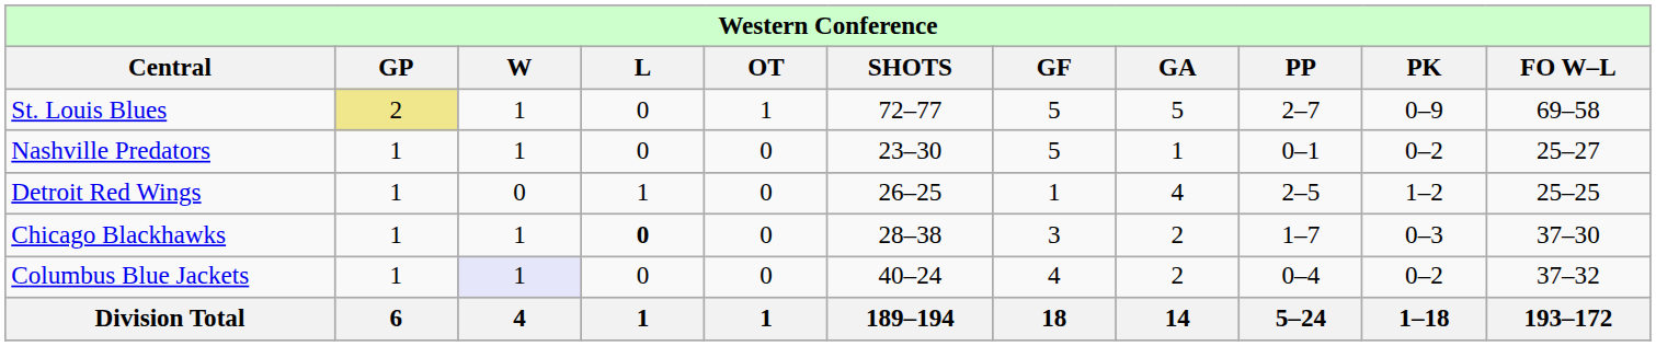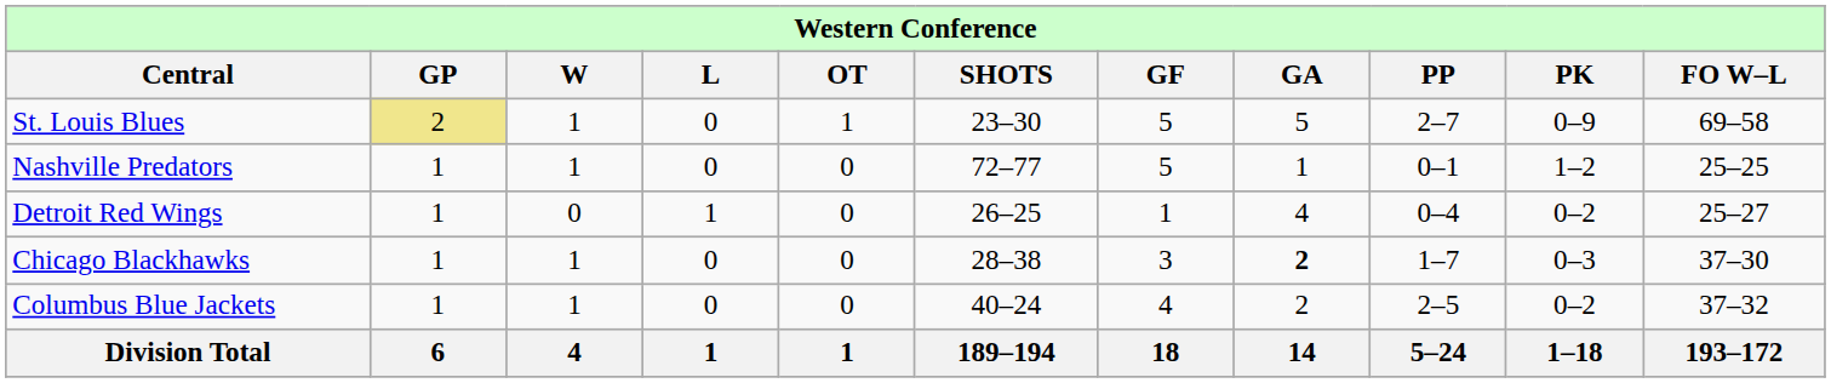 <table class="wikitable" style="text-align:center; width:65em; font-size:85%;">
 <tr style="background:#cfc; font-weight:bold;">
 <td colspan=11>Western Conference</td>
 </tr>
 <tr>
 <th width="20%">Central</th>
 <th width="7.5%">GP</th>
 <th width="7.5%">W</th>
 <th width="7.5%">L</th>
 <th width="7.5%">OT</th>
 <th width="10%">SHOTS</th>
 <th width="7.5%">GF</th>
 <th width="7.5%">GA</th>
 <th width="7.5%">PP</th>
 <th width="7.5%">PK</th>
 <th width="10%">FO W–L</th>
 </tr>
 <tr>
 <td align=left><a href='#'>St. Louis Blues</a></td>
 <td style="background: khaki;">2</td>
 <td>1</td>
 <td>0</td>
 <td>1</td>
-<td>72–77</td>
+<td>23–30</td>
 <td>5</td>
 <td>5</td>
 <td>2–7</td>
 <td>0–9</td>
 <td>69–58</td>
 </tr>
 <tr>
 <td align=left><a href='#'>Nashville Predators</a></td>
 <td>1</td>
 <td>1</td>
 <td>0</td>
 <td>0</td>
-<td>23–30</td>
+<td>72–77</td>
 <td>5</td>
 <td>1</td>
 <td>0–1</td>
-<td>0–2</td>
-<td>25–27</td>
+<td>1–2</td>
+<td>25–25</td>
 </tr>
 <tr>
 <td align=left><a href='#'>Detroit Red Wings</a></td>
 <td>1</td>
 <td>0</td>
 <td>1</td>
 <td>0</td>
 <td>26–25</td>
 <td>1</td>
 <td>4</td>
-<td>2–5</td>
-<td>1–2</td>
-<td>25–25</td>
+<td>0–4</td>
+<td>0–2</td>
+<td>25–27</td>
 </tr>
 <tr>
 <td align=left><a href='#'>Chicago Blackhawks</a></td>
 <td>1</td>
 <td>1</td>
-<td><strong>0</strong></td>
+<td>0</td>
 <td>0</td>
 <td>28–38</td>
 <td>3</td>
-<td>2</td>
+<td><strong>2</strong></td>
 <td>1–7</td>
 <td>0–3</td>
 <td>37–30</td>
 </tr>
 <tr>
 <td align=left><a href='#'>Columbus Blue Jackets</a></td>
 <td>1</td>
-<td style="background: lavender;">1</td>
+<td>1</td>
 <td>0</td>
 <td>0</td>
 <td>40–24</td>
 <td>4</td>
 <td>2</td>
-<td>0–4</td>
+<td>2–5</td>
 <td>0–2</td>
 <td>37–32</td>
 </tr>
 <tr>
 <th>Division Total</th>
 <th>6</th>
 <th>4</th>
 <th>1</th>
 <th>1</th>
 <th>189–194</th>
 <th>18</th>
 <th>14</th>
 <th>5–24</th>
 <th>1–18</th>
 <th>193–172</th>
 </tr>
 </table>
